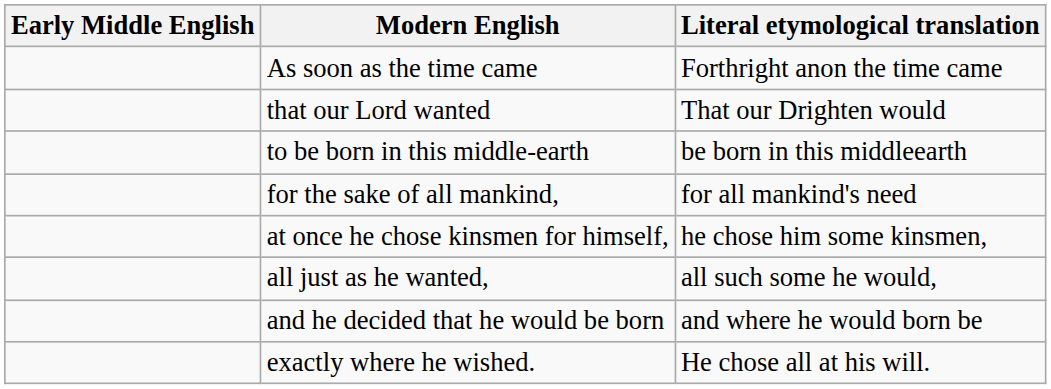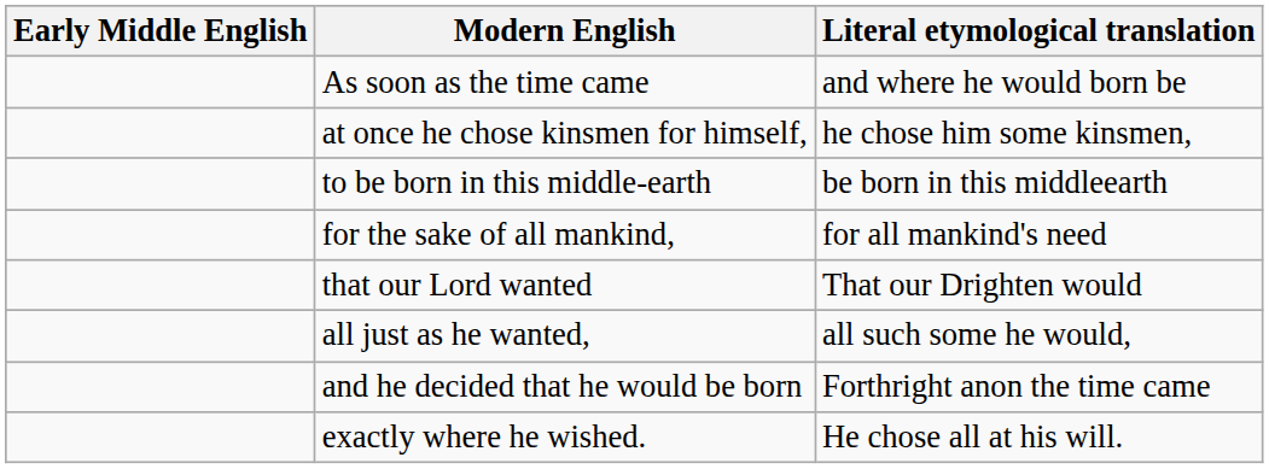 <table class="wikitable">
 <tr>
 <th>Early Middle English</th>
 <th>Modern English</th>
 <th>Literal etymological translation</th>
 </tr>
 <tr>
 <td></td>
 <td>As soon as the time came</td>
-<td>Forthright anon the time came</td>
+<td>and where he would born be</td>
 </tr>
 <tr>
 <td></td>
-<td>that our Lord wanted</td>
-<td>That our Drighten would</td>
+<td>at once he chose kinsmen for himself,</td>
+<td>he chose him some kinsmen,</td>
 </tr>
 <tr>
 <td></td>
 <td>to be born in this middle-earth</td>
 <td>be born in this middleearth</td>
 </tr>
 <tr>
 <td></td>
 <td>for the sake of all mankind,</td>
 <td>for all mankind's need</td>
 </tr>
 <tr>
 <td></td>
-<td>at once he chose kinsmen for himself,</td>
-<td>he chose him some kinsmen,</td>
+<td>that our Lord wanted</td>
+<td>That our Drighten would</td>
 </tr>
 <tr>
 <td></td>
 <td>all just as he wanted,</td>
 <td>all such some he would,</td>
 </tr>
 <tr>
 <td></td>
 <td>and he decided that he would be born</td>
-<td>and where he would born be</td>
+<td>Forthright anon the time came</td>
 </tr>
 <tr>
 <td></td>
 <td>exactly where he wished.</td>
 <td>He chose all at his will. </td>
 </tr>
 </table>
